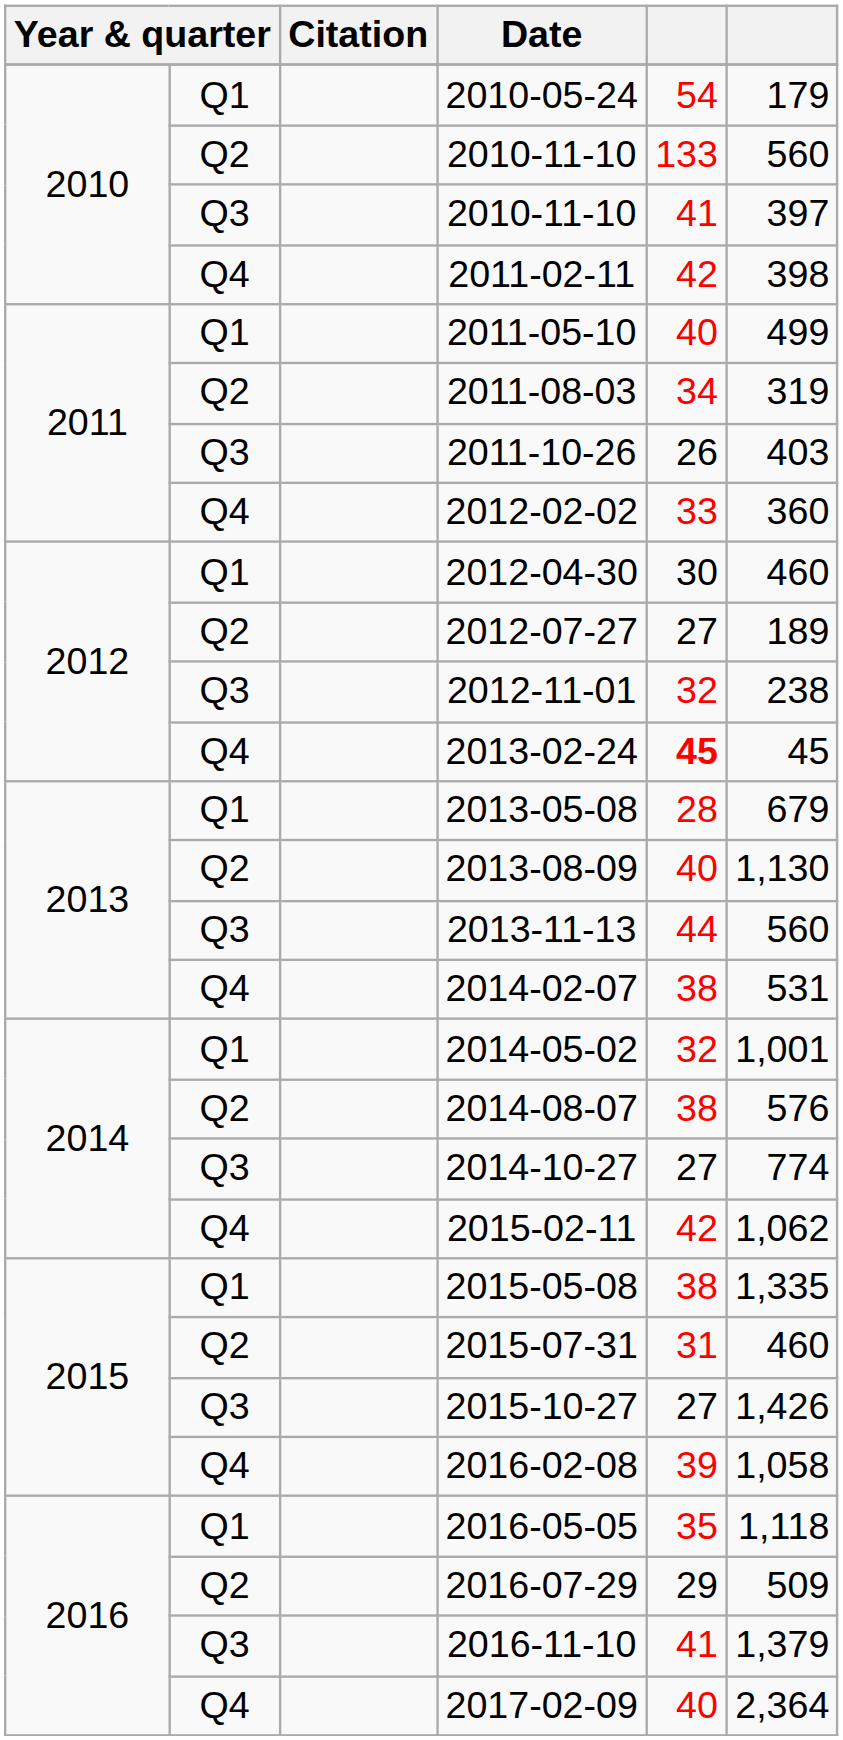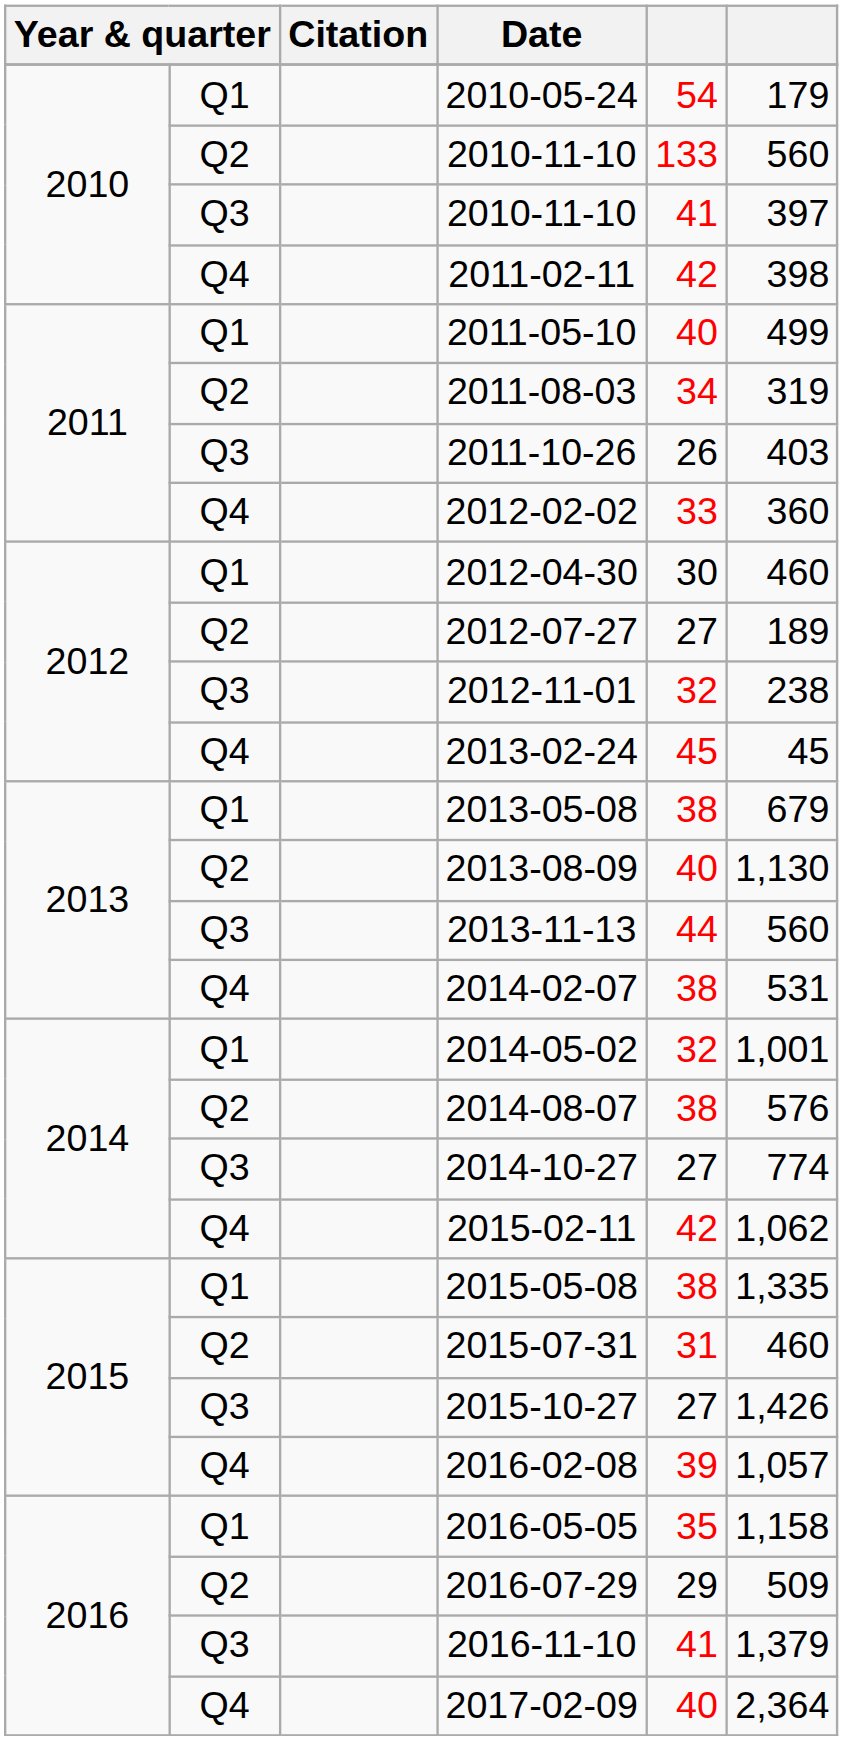 <table class="wikitable" style="float:left; text-align:center;">
 <tr>
 <th scope="col" colspan=2>Year & quarter</th>
 <th scope="col">Citation</th>
 <th scope="col">Date</th>
 <th scope="col"></th>
 <th scope="col"></th>
 </tr>
 <tr>
 </tr>
 <tr>
 <td rowspan=4>2010</td>
 <td>Q1</td>
 <td></td>
 <td>2010‑05‑24</td>
 <td align=right style="color:red">54</td>
 <td align=right>179</td>
 </tr>
 <tr>
 <td>Q2</td>
 <td></td>
 <td>2010‑11‑10</td>
 <td align=right style="color:red">133</td>
 <td align=right>560</td>
 </tr>
 <tr>
 <td>Q3</td>
 <td></td>
 <td>2010‑11‑10</td>
 <td align=right style="color:red">41</td>
 <td align=right>397</td>
 </tr>
 <tr>
 <td>Q4</td>
 <td></td>
 <td>2011‑02‑11</td>
 <td align=right style="color:red">42</td>
 <td align=right>398</td>
 </tr>
 <tr>
 <td rowspan=4>2011</td>
 <td>Q1</td>
 <td></td>
 <td>2011‑05‑10</td>
 <td align=right style="color:red">40</td>
 <td align=right>499</td>
 </tr>
 <tr>
 <td>Q2</td>
 <td></td>
 <td>2011‑08‑03</td>
 <td align=right style="color:red">34</td>
 <td align=right>319</td>
 </tr>
 <tr>
 <td>Q3</td>
 <td></td>
 <td>2011‑10‑26</td>
 <td align=right>26</td>
 <td align=right>403</td>
 </tr>
 <tr>
 <td>Q4</td>
 <td></td>
 <td>2012‑02‑02</td>
 <td align=right style="color:red">33</td>
 <td align=right>360</td>
 </tr>
 <tr>
 <td rowspan=4>2012</td>
 <td>Q1</td>
 <td></td>
 <td>2012‑04‑30</td>
 <td align=right>30</td>
 <td align=right>460</td>
 </tr>
 <tr>
 <td>Q2</td>
 <td></td>
 <td>2012‑07‑27</td>
 <td align=right>27</td>
 <td align=right>189</td>
 </tr>
 <tr>
 <td>Q3</td>
 <td></td>
 <td>2012‑11‑01</td>
 <td align=right style="color:red">32</td>
 <td align=right>238</td>
 </tr>
 <tr>
 <td>Q4</td>
 <td></td>
 <td>2013‑02‑24</td>
-<td align=right style="color:red"><strong>45</strong></td>
+<td align=right style="color:red">45</td>
 <td align=right>45</td>
 </tr>
 <tr>
 <td rowspan=4>2013</td>
 <td>Q1</td>
 <td></td>
 <td>2013‑05‑08</td>
-<td align=right style="color:red">28</td>
+<td align=right style="color:red">38</td>
 <td align=right>679</td>
 </tr>
 <tr>
 <td>Q2</td>
 <td></td>
 <td>2013‑08‑09</td>
 <td align=right style="color:red">40</td>
 <td align=right>1,130</td>
 </tr>
 <tr>
 <td>Q3</td>
 <td></td>
 <td>2013‑11‑13</td>
 <td align=right style="color:red">44</td>
 <td align=right>560</td>
 </tr>
 <tr>
 <td>Q4</td>
 <td></td>
 <td>2014‑02‑07</td>
 <td align=right style="color:red">38</td>
 <td align=right>531</td>
 </tr>
 <tr>
 <td rowspan=4>2014</td>
 <td>Q1</td>
 <td></td>
 <td>2014‑05‑02</td>
 <td align=right style="color:red">32</td>
 <td align=right>1,001</td>
 </tr>
 <tr>
 <td>Q2</td>
 <td></td>
 <td>2014‑08‑07</td>
 <td align=right style="color:red">38</td>
 <td align=right>576</td>
 </tr>
 <tr>
 <td>Q3</td>
 <td></td>
 <td>2014‑10‑27</td>
 <td align=right>27</td>
 <td align=right>774</td>
 </tr>
 <tr>
 <td>Q4</td>
 <td></td>
 <td>2015‑02‑11</td>
 <td align=right style="color:red">42</td>
 <td align=right>1,062</td>
 </tr>
 <tr>
 <td rowspan=4>2015</td>
 <td>Q1</td>
 <td></td>
 <td>2015‑05‑08</td>
 <td align=right style="color:red">38</td>
 <td align=right>1,335</td>
 </tr>
 <tr>
 <td>Q2</td>
 <td></td>
 <td>2015-07-31</td>
 <td align=right style="color:red">31</td>
 <td align=right>460</td>
 </tr>
 <tr>
 <td>Q3</td>
 <td></td>
 <td>2015-10-27</td>
 <td align=right>27</td>
 <td align=right>1,426</td>
 </tr>
 <tr>
 <td>Q4</td>
 <td></td>
 <td>2016-02-08</td>
 <td align=right style="color:red">39</td>
-<td align=right>1,058</td>
+<td align=right>1,057</td>
 </tr>
 <tr>
 <td rowspan=4>2016</td>
 <td>Q1</td>
 <td></td>
 <td>2016-05-05</td>
 <td align=right style="color:red">35</td>
-<td align=right>1,118</td>
+<td align=right>1,158</td>
 </tr>
 <tr>
 <td>Q2</td>
 <td></td>
 <td>2016-07-29</td>
 <td align=right>29</td>
 <td align=right>509</td>
 </tr>
 <tr>
 <td>Q3</td>
 <td></td>
 <td>2016-11-10</td>
 <td align=right style="color:red">41</td>
 <td align=right>1,379</td>
 </tr>
 <tr>
 <td>Q4</td>
 <td></td>
 <td>2017-02-09</td>
 <td align=right style="color:red">40</td>
 <td align=right>2,364</td>
 </tr>
 </table>
